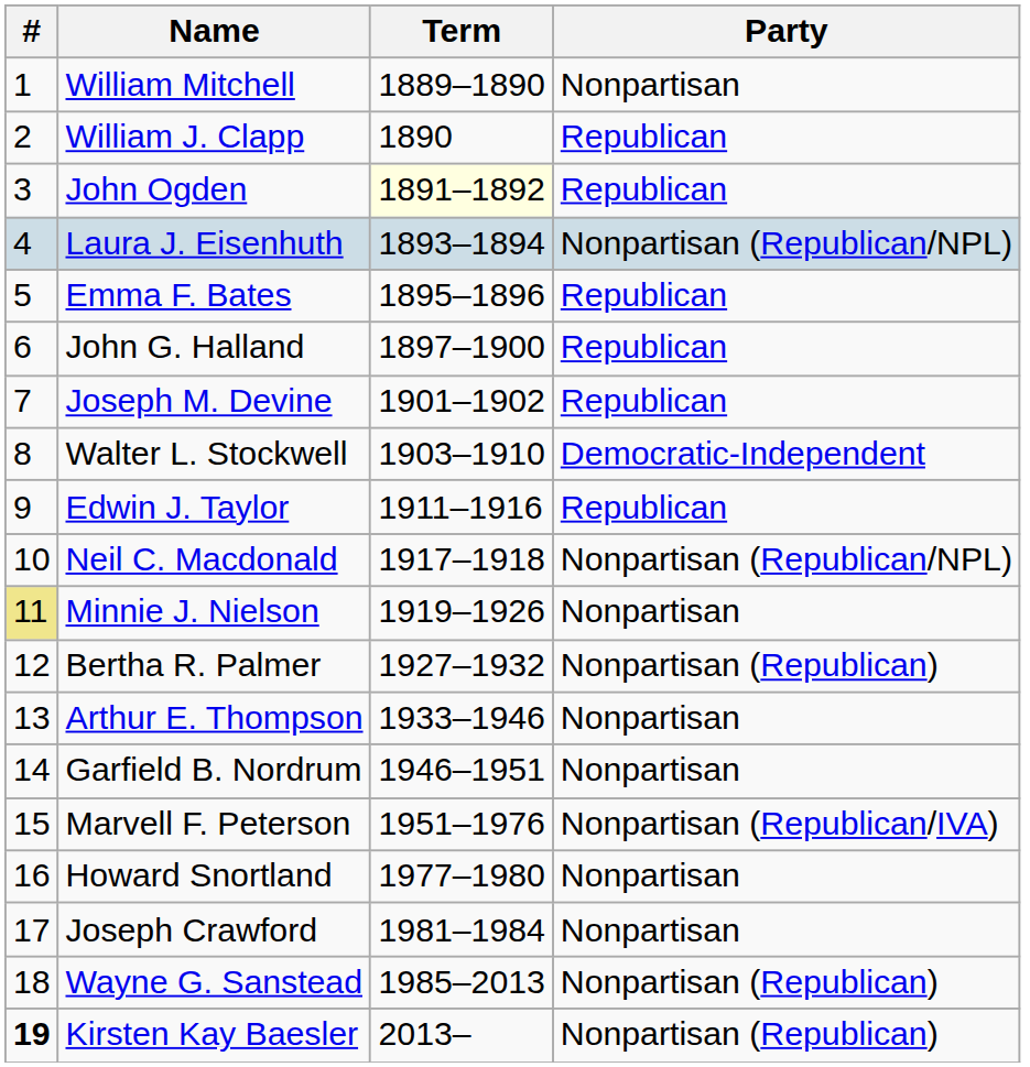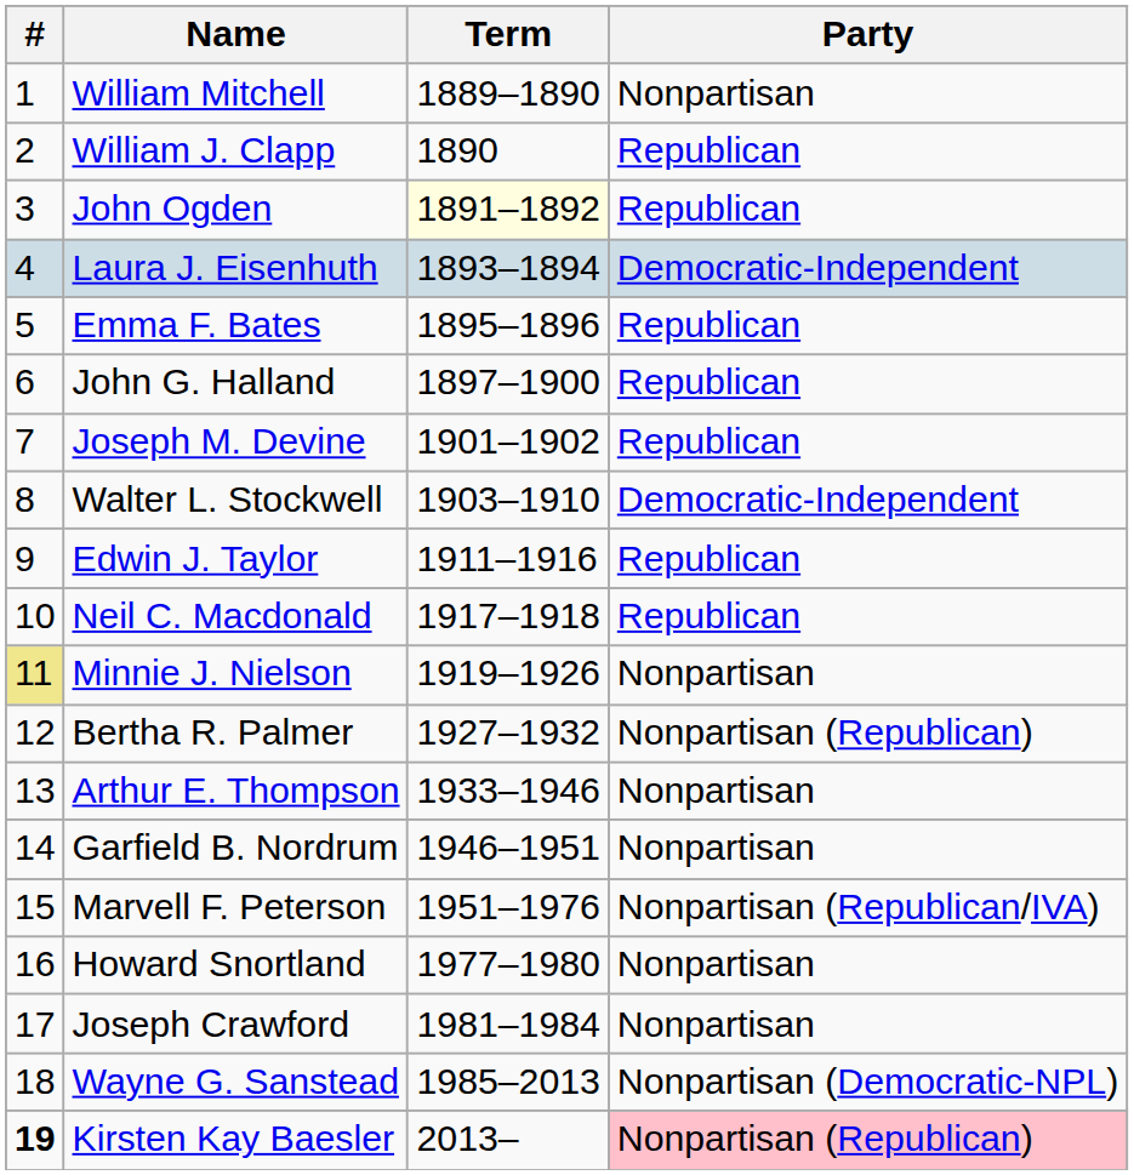 <table class=wikitable>
 <tr>
 <th>#</th>
 <th>Name</th>
 <th>Term</th>
 <th>Party</th>
 </tr>
 <tr>
 <td>1</td>
 <td><a href='#'>William Mitchell</a></td>
 <td>1889–1890</td>
 <td>Nonpartisan</td>
 </tr>
 <tr>
 <td>2</td>
 <td><a href='#'>William J. Clapp</a></td>
 <td>1890</td>
 <td><a href='#'>Republican</a></td>
 </tr>
 <tr>
 <td>3</td>
 <td><a href='#'>John Ogden</a></td>
 <td style="background: lightyellow;">1891–1892</td>
 <td><a href='#'>Republican</a></td>
 </tr>
 <tr bgcolor="#CCDDE6">
 <td>4</td>
 <td><a href='#'>Laura J. Eisenhuth</a></td>
 <td>1893–1894</td>
-<td>Nonpartisan (<a href='#'>Republican</a>/NPL)</td>
+<td><a href='#'>Democratic-Independent</a></td>
 </tr>
 <tr>
 <td>5</td>
 <td><a href='#'>Emma F. Bates</a></td>
 <td>1895–1896</td>
 <td><a href='#'>Republican</a></td>
 </tr>
 <tr>
 <td>6</td>
 <td>John G. Halland</td>
 <td>1897–1900</td>
 <td><a href='#'>Republican</a></td>
 </tr>
 <tr>
 <td>7</td>
 <td><a href='#'>Joseph M. Devine</a></td>
 <td>1901–1902</td>
 <td><a href='#'>Republican</a></td>
 </tr>
 <tr>
 <td>8</td>
 <td>Walter L. Stockwell</td>
 <td>1903–1910</td>
 <td><a href='#'>Democratic-Independent</a></td>
 </tr>
 <tr>
 <td>9</td>
 <td><a href='#'>Edwin J. Taylor</a></td>
 <td>1911–1916</td>
 <td><a href='#'>Republican</a></td>
 </tr>
 <tr>
 <td>10</td>
 <td><a href='#'>Neil C. Macdonald</a></td>
 <td>1917–1918</td>
-<td>Nonpartisan (<a href='#'>Republican</a>/NPL)</td>
+<td><a href='#'>Republican</a></td>
 </tr>
 <tr>
 <td style="background: khaki;">11</td>
 <td><a href='#'>Minnie J. Nielson</a></td>
 <td>1919–1926</td>
 <td>Nonpartisan</td>
 </tr>
 <tr>
 <td>12</td>
 <td>Bertha R. Palmer</td>
 <td>1927–1932</td>
 <td>Nonpartisan (<a href='#'>Republican</a>)</td>
 </tr>
 <tr>
 <td>13</td>
 <td><a href='#'>Arthur E. Thompson</a></td>
 <td>1933–1946</td>
 <td>Nonpartisan</td>
 </tr>
 <tr>
 <td>14</td>
 <td>Garfield B. Nordrum</td>
 <td>1946–1951</td>
 <td>Nonpartisan</td>
 </tr>
 <tr>
 <td>15</td>
 <td>Marvell F. Peterson</td>
 <td>1951–1976</td>
 <td>Nonpartisan (<a href='#'>Republican</a>/<a href='#'>IVA</a>)</td>
 </tr>
 <tr>
 <td>16</td>
 <td>Howard Snortland</td>
 <td>1977–1980</td>
 <td>Nonpartisan</td>
 </tr>
 <tr>
 <td>17</td>
 <td>Joseph Crawford</td>
 <td>1981–1984</td>
 <td>Nonpartisan</td>
 </tr>
 <tr>
 <td>18</td>
 <td><a href='#'>Wayne G. Sanstead</a></td>
 <td>1985–2013</td>
-<td>Nonpartisan (<a href='#'>Republican</a>)</td>
+<td>Nonpartisan (<a href='#'>Democratic-NPL</a>)</td>
 </tr>
 <tr>
 <td><strong>19</strong></td>
 <td><a href='#'>Kirsten Kay Baesler</a></td>
 <td>2013–</td>
-<td>Nonpartisan (<a href='#'>Republican</a>)</td>
+<td style="background: pink;">Nonpartisan (<a href='#'>Republican</a>)</td>
 </tr>
 </table>
